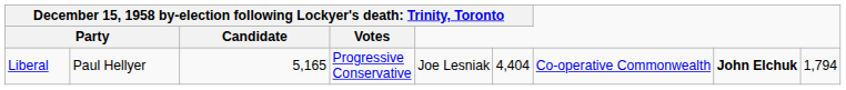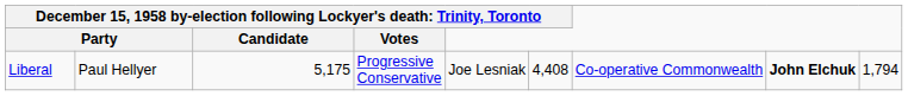 <table class="wikitable">
 <tr style="background:#e9e9e9;">
 <th colspan="6">December 15, 1958 by-election following Lockyer's death: <a href='#'>Trinity, Toronto</a></th>
 </tr>
 <tr style="background:#e9e9e9;">
 <th colspan="2" style="width: 200px">Party</th>
 <th style="width: 170px">Candidate</th>
 <th style="width: 40px">Votes</th>
 </tr>
 <tr>
 <td><a href='#'>Liberal</a></td>
 <td>Paul Hellyer</td>
-<td align="right">5,165<br></td>
+<td align="right">5,175<br></td>
 <td><a href='#'>Progressive Conservative</a></td>
 <td>Joe Lesniak</td>
-<td align="right">4,404<br></td>
+<td align="right">4,408<br></td>
 <td><a href='#'>Co-operative Commonwealth</a></td>
 <td><strong>John Elchuk</strong></td>
 <td align="right">1,794<br></td>
 </tr>
 </table>
